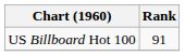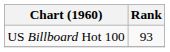 <table class="wikitable">
 <tr>
 <th align="left">Chart (1960)</th>
 <th style="text-align:center;">Rank</th>
 </tr>
 <tr>
 <td>US <em>Billboard</em> Hot 100</td>
-<td style="text-align:center;">91</td>
+<td style="text-align:center;">93</td>
 </tr>
 <tr>
 </tr>
 </table>
